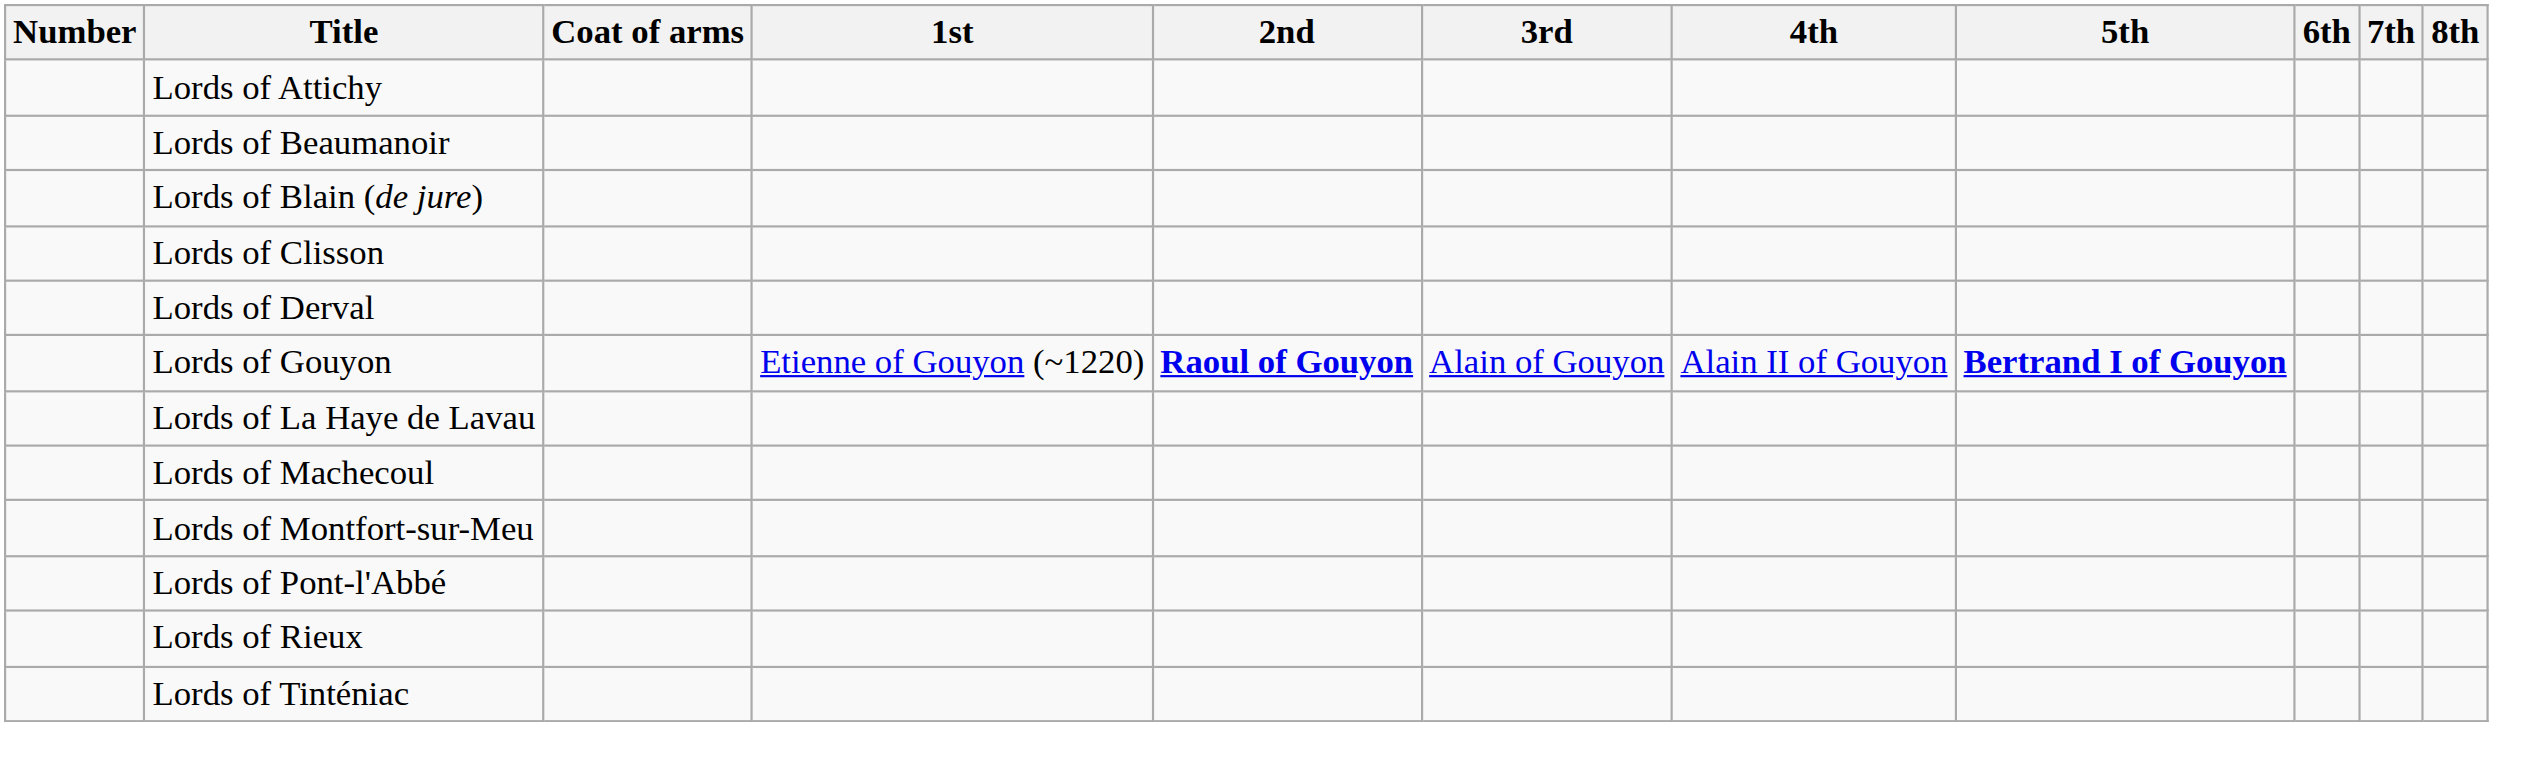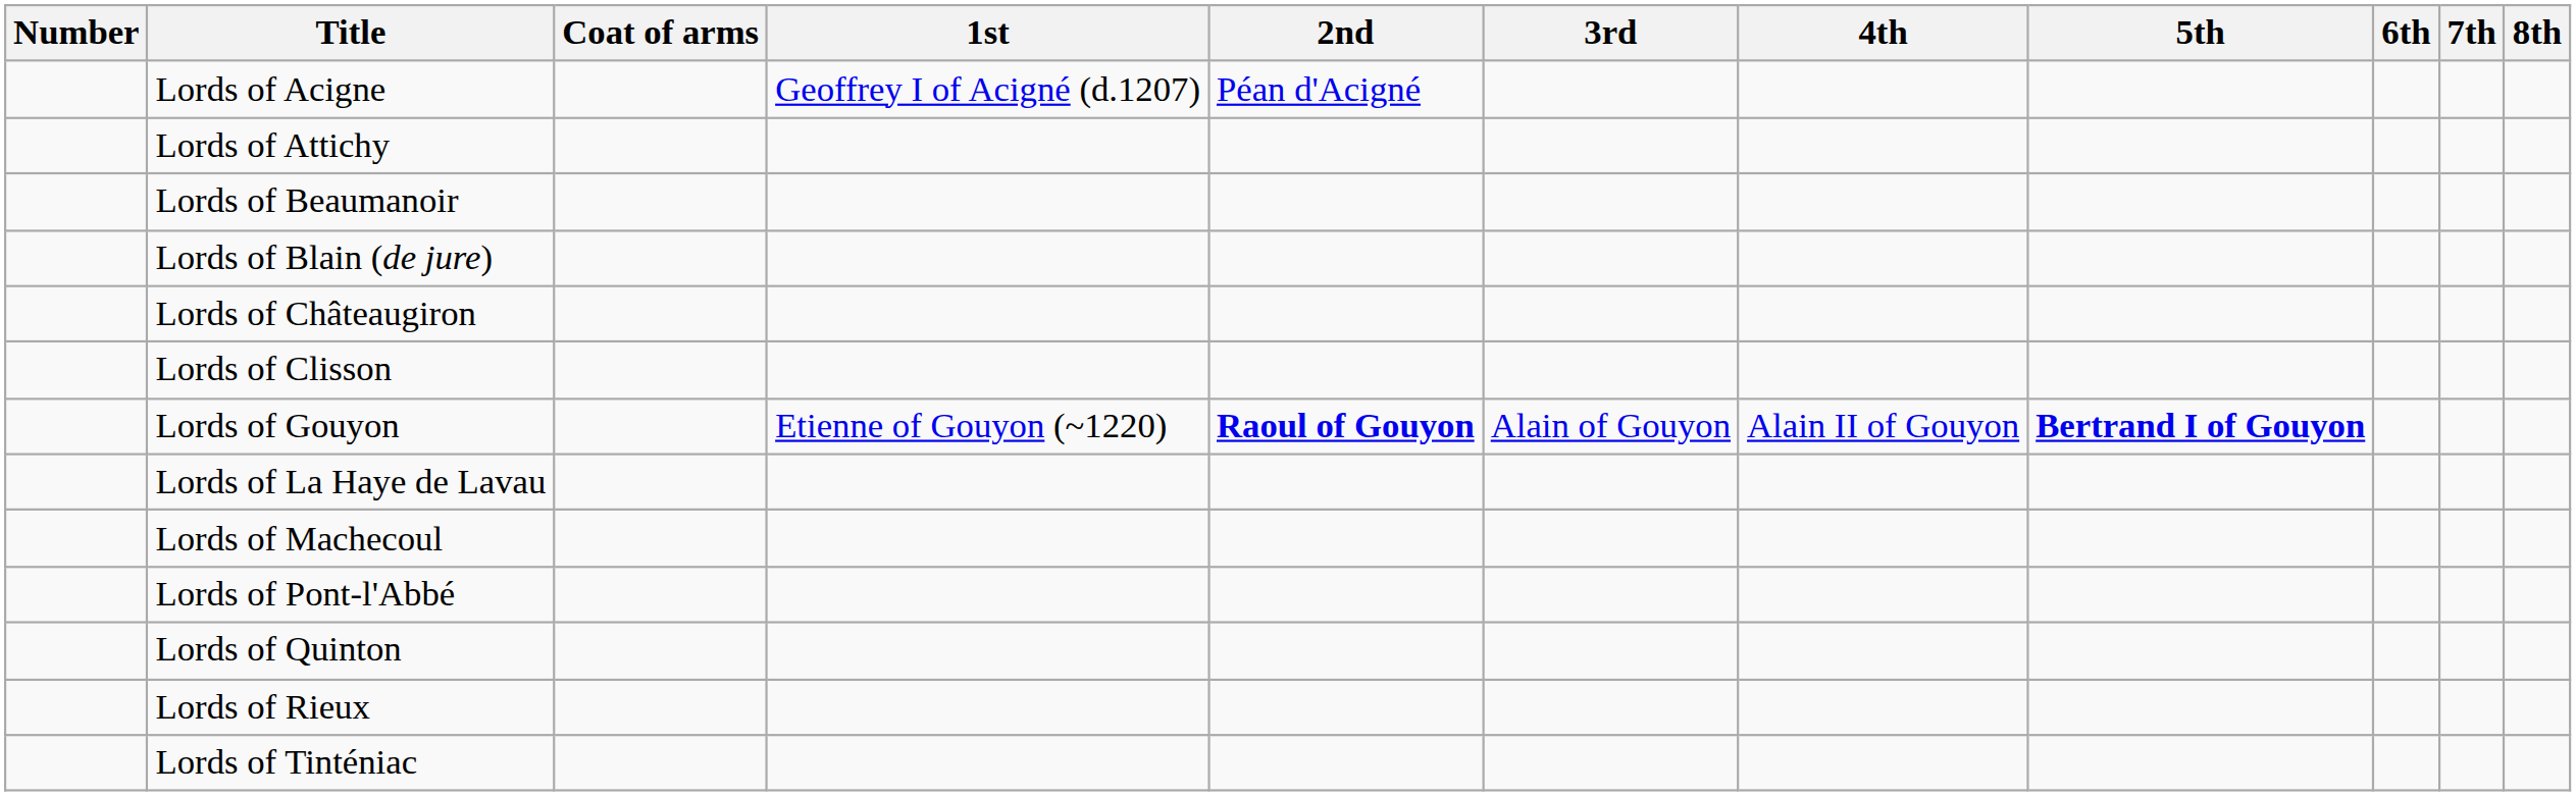 <table class="wikitable">
 <tr>
 <th>Number</th>
 <th>Title</th>
 <th>Coat of arms</th>
 <th>1st</th>
 <th>2nd</th>
 <th>3rd</th>
 <th>4th</th>
 <th>5th</th>
 <th>6th</th>
 <th>7th</th>
 <th>8th</th>
+</tr>
+<tr>
+<td></td>
+<td>Lords of Acigne</td>
+<td></td>
+<td><a href='#'>Geoffrey I of Acigné</a> (d.1207)</td>
+<td><a href='#'>Péan d'Acigné</a></td>
+<td></td>
+<td></td>
+<td></td>
+<td></td>
+<td></td>
+<td></td>
 </tr>
 <tr>
 <td></td>
 <td>Lords of Attichy</td>
 <td></td>
 <td></td>
 <td></td>
 <td></td>
 <td></td>
 <td></td>
 <td></td>
 <td></td>
 <td></td>
 </tr>
 <tr>
 <td></td>
 <td>Lords of Beaumanoir</td>
 <td></td>
 <td></td>
 <td></td>
 <td></td>
 <td></td>
 <td></td>
 <td></td>
 <td></td>
 <td></td>
 </tr>
 <tr>
 <td></td>
 <td>Lords of Blain (<em>de jure</em>)</td>
 <td></td>
 <td></td>
 <td></td>
 <td></td>
 <td></td>
 <td></td>
 <td></td>
 <td></td>
 <td></td>
 </tr>
 <tr>
 <td></td>
-<td>Lords of Clisson</td>
+<td>Lords of Châteaugiron</td>
 <td></td>
 <td></td>
 <td></td>
 <td></td>
 <td></td>
 <td></td>
 <td></td>
 <td></td>
 <td></td>
 </tr>
 <tr>
 <td></td>
-<td>Lords of Derval</td>
+<td>Lords of Clisson</td>
 <td></td>
 <td></td>
 <td></td>
 <td></td>
 <td></td>
 <td></td>
 <td></td>
 <td></td>
 <td></td>
 </tr>
 <tr>
 <td></td>
 <td>Lords of Gouyon</td>
 <td></td>
 <td><a href='#'>Etienne of Gouyon</a> (~1220)</td>
 <td><strong><a href='#'>Raoul of Gouyon</a></strong></td>
 <td><a href='#'>Alain of Gouyon</a></td>
 <td><a href='#'>Alain II of Gouyon</a></td>
 <td><strong><a href='#'>Bertrand I of Gouyon</a></strong></td>
 <td></td>
 <td></td>
 <td></td>
 </tr>
 <tr>
 <td></td>
 <td>Lords of La Haye de Lavau</td>
 <td></td>
 <td></td>
 <td></td>
 <td></td>
 <td></td>
 <td></td>
 <td></td>
 <td></td>
 <td></td>
 </tr>
 <tr>
 <td></td>
 <td>Lords of Machecoul</td>
 <td></td>
 <td></td>
 <td></td>
 <td></td>
 <td></td>
 <td></td>
 <td></td>
 <td></td>
 <td></td>
 </tr>
 <tr>
 <td></td>
-<td>Lords of Montfort-sur-Meu</td>
+<td>Lords of Pont-l'Abbé</td>
 <td></td>
 <td></td>
 <td></td>
 <td></td>
 <td></td>
 <td></td>
 <td></td>
 <td></td>
 <td></td>
 </tr>
 <tr>
 <td></td>
-<td>Lords of Pont-l'Abbé</td>
+<td>Lords of Quinton</td>
 <td></td>
 <td></td>
 <td></td>
 <td></td>
 <td></td>
 <td></td>
 <td></td>
 <td></td>
 <td></td>
 </tr>
 <tr>
 <td></td>
 <td>Lords of Rieux</td>
 <td></td>
 <td></td>
 <td></td>
 <td></td>
 <td></td>
 <td></td>
 <td></td>
 <td></td>
 <td></td>
 </tr>
 <tr>
 <td></td>
 <td>Lords of Tinténiac</td>
 <td></td>
 <td></td>
 <td></td>
 <td></td>
 <td></td>
 <td></td>
 <td></td>
 <td></td>
 <td></td>
 </tr>
 </table>
